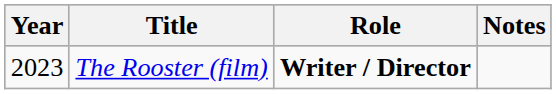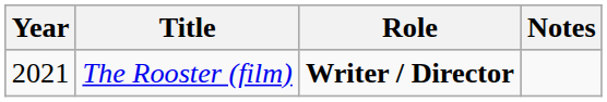 <table class=wikitable>
 <tr>
 <th>Year</th>
 <th>Title</th>
 <th>Role</th>
 <th>Notes</th>
 </tr>
 <tr>
-<td>2023</td>
+<td>2021</td>
 <td><em><a href='#'>The Rooster (film)</a></em></td>
 <td><strong>Writer / Director</strong></td>
 <td></td>
 </tr>
 </table>
